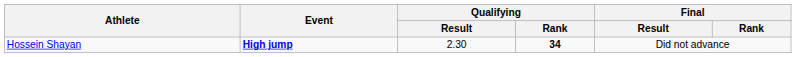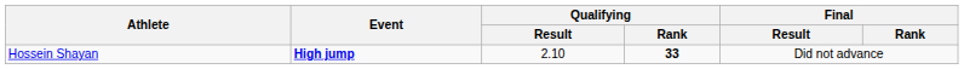 <table class="wikitable" width="70%" style="text-align:center; font-size:90%">
 <tr>
 <th rowspan="2" width="30%">Athlete</th>
 <th rowspan="2" width="20%">Event</th>
 <th colspan="2" width="25%">Qualifying</th>
 <th colspan="2" width="25%">Final</th>
 </tr>
 <tr>
 <th width="15%">Result</th>
 <th>Rank</th>
 <th width="15%">Result</th>
 <th>Rank</th>
 </tr>
 <tr>
 <td align="left"><a href='#'>Hossein Shayan</a></td>
 <td align="left"><strong><a href='#'>High jump</a></strong></td>
-<td>2.30</td>
-<td><strong>34</strong></td>
+<td>2.10</td>
+<td><strong>33</strong></td>
 <td colspan=2 align=center>Did not advance</td>
 </tr>
 </table>
